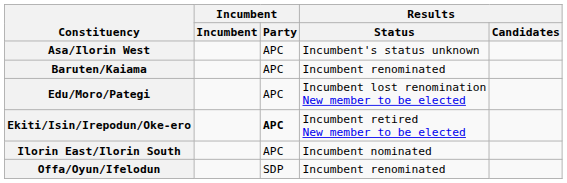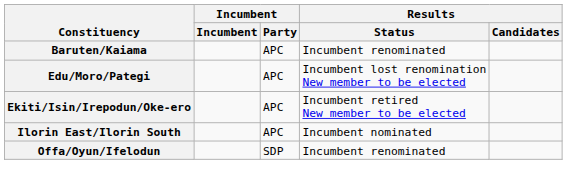 <table class="wikitable sortable">
 <tr valign=bottom>
 <th rowspan=2>Constituency</th>
 <th colspan=2>Incumbent</th>
 <th colspan=2>Results</th>
 </tr>
 <tr valign=bottom>
 <th>Incumbent</th>
 <th>Party</th>
 <th>Status</th>
 <th>Candidates</th>
-</tr>
-<tr>
-<th>Asa/Ilorin West</th>
-<td></td>
-<td>APC</td>
-<td>Incumbent's status unknown</td>
-<td nowrap></td>
 </tr>
 <tr>
 <th>Baruten/Kaiama</th>
 <td></td>
 <td>APC</td>
 <td>Incumbent renominated</td>
 <td nowrap></td>
 </tr>
 <tr>
 <th>Edu/Moro/Pategi</th>
 <td></td>
 <td>APC</td>
 <td>Incumbent lost renomination<br><a href='#'>New member to be elected</a></td>
 <td nowrap></td>
 </tr>
 <tr>
 <th>Ekiti/Isin/Irepodun/Oke-ero</th>
 <td></td>
-<td><strong>APC</strong></td>
+<td>APC</td>
 <td>Incumbent retired<br><a href='#'>New member to be elected</a></td>
 <td nowrap></td>
 </tr>
 <tr>
 <th>Ilorin East/Ilorin South</th>
 <td></td>
 <td>APC</td>
 <td>Incumbent nominated</td>
 <td nowrap></td>
 </tr>
 <tr>
 <th>Offa/Oyun/Ifelodun</th>
 <td></td>
 <td>SDP</td>
 <td>Incumbent renominated</td>
 <td nowrap></td>
 </tr>
 </table>
